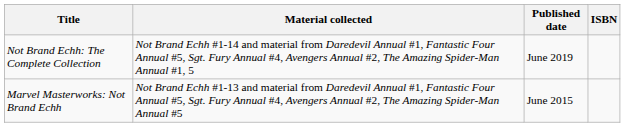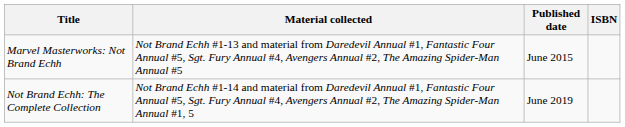 <table class="wikitable">
 <tr>
 <th>Title</th>
 <th>Material collected</th>
 <th>Published date</th>
 <th>ISBN</th>
 </tr>
 <tr>
+<td><em>Marvel Masterworks: Not Brand Echh</em></td>
+<td><em>Not Brand Echh</em> #1-13 and material from <em>Daredevil Annual</em> #1, <em>Fantastic Four Annual</em> #5, <em>Sgt. Fury Annual</em> #4, <em>Avengers Annual</em> #2, <em>The Amazing Spider-Man Annual</em> #5</td>
+<td>June 2015</td>
+<td></td>
+</tr>
+<tr>
 <td><em>Not Brand Echh: The Complete Collection</em></td>
 <td><em>Not Brand Echh</em> #1-14 and material from <em>Daredevil Annual</em> #1, <em>Fantastic Four Annual</em> #5, <em>Sgt. Fury Annual</em> #4, <em>Avengers Annual</em> #2, <em>The Amazing Spider-Man Annual</em> #1, 5</td>
 <td>June 2019</td>
 <td></td>
 </tr>
-<tr>
-<td><em>Marvel Masterworks: Not Brand Echh</em></td>
-<td><em>Not Brand Echh</em> #1-13 and material from <em>Daredevil Annual</em> #1, <em>Fantastic Four Annual</em> #5, <em>Sgt. Fury Annual</em> #4, <em>Avengers Annual</em> #2, <em>The Amazing Spider-Man Annual</em> #5</td>
-<td>June 2015</td>
-<td></td>
-</tr>
 </table>
